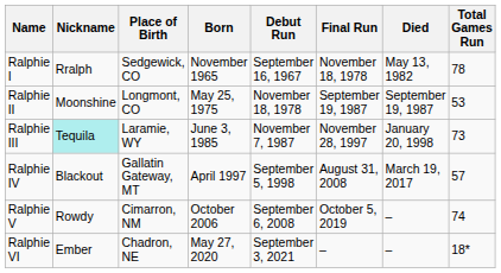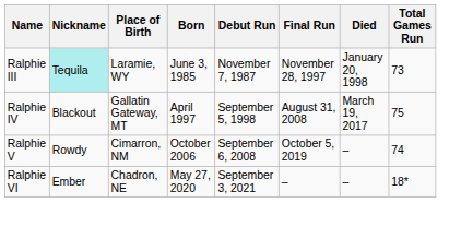 <table class="wikitable">
 <tr>
 <th>Name</th>
 <th>Nickname</th>
 <th>Place of Birth</th>
 <th>Born</th>
 <th>Debut Run</th>
 <th>Final Run</th>
 <th>Died</th>
 <th>Total Games Run</th>
-</tr>
-<tr>
-<td>Ralphie I</td>
-<td>Rralph</td>
-<td>Sedgewick, CO</td>
-<td>November 1965</td>
-<td>September 16, 1967</td>
-<td>November 18, 1978</td>
-<td>May 13, 1982</td>
-<td>78</td>
-</tr>
-<tr>
-<td>Ralphie II</td>
-<td>Moonshine</td>
-<td>Longmont, CO</td>
-<td>May 25, 1975</td>
-<td>November 18, 1978</td>
-<td>September 19, 1987</td>
-<td>September 19, 1987</td>
-<td>53</td>
 </tr>
 <tr>
 <td>Ralphie III</td>
 <td style="background: paleturquoise;">Tequila</td>
 <td>Laramie, WY</td>
 <td>June 3, 1985</td>
 <td>November 7, 1987</td>
 <td>November 28, 1997</td>
 <td>January 20, 1998</td>
 <td>73</td>
 </tr>
 <tr>
 <td>Ralphie IV</td>
 <td>Blackout</td>
 <td>Gallatin Gateway, MT</td>
 <td>April 1997</td>
 <td>September 5, 1998</td>
 <td>August 31, 2008</td>
 <td>March 19, 2017</td>
-<td>57</td>
+<td>75</td>
 </tr>
 <tr>
 <td>Ralphie V</td>
 <td>Rowdy</td>
 <td>Cimarron, NM</td>
 <td>October 2006</td>
 <td>September 6, 2008</td>
 <td>October 5, 2019</td>
 <td>–</td>
 <td>74</td>
 </tr>
 <tr>
 <td>Ralphie VI</td>
 <td>Ember</td>
 <td>Chadron, NE</td>
 <td>May 27, 2020</td>
 <td>September 3, 2021</td>
 <td>–</td>
 <td>–</td>
 <td>18*</td>
 </tr>
 </table>
